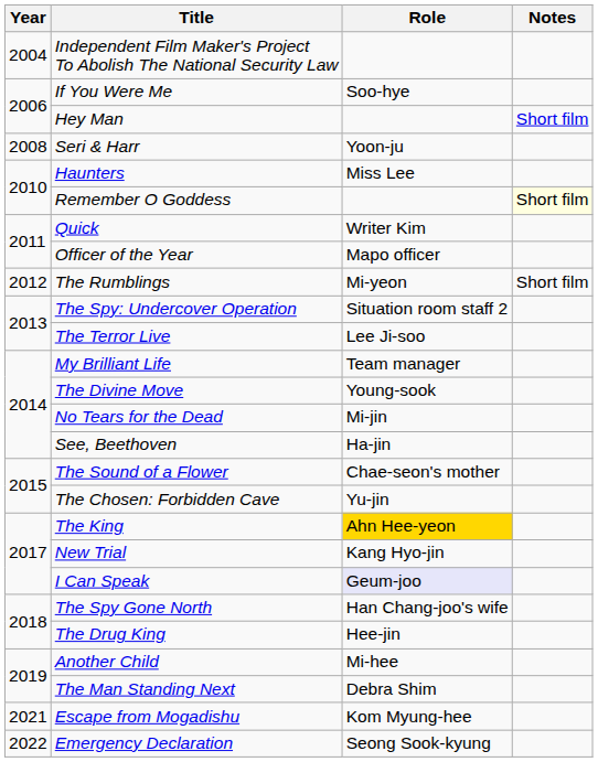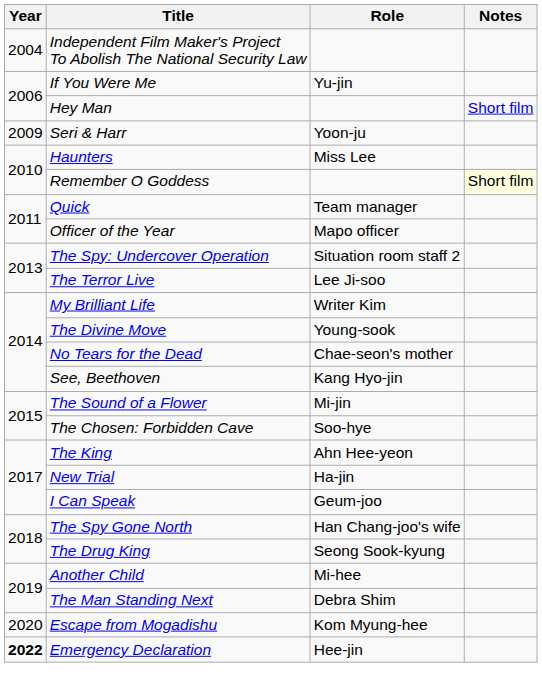 <table class="wikitable sortable">
 <tr>
 <th>Year</th>
 <th>Title</th>
 <th>Role</th>
 <th class="unsortable">Notes</th>
 </tr>
 <tr>
 <td rowspan=1>2004</td>
 <td><em>Independent Film Maker's Project<br>To Abolish The National Security Law</em></td>
 <td></td>
 <td></td>
 </tr>
 <tr>
 <td rowspan=2>2006</td>
 <td><em>If You Were Me</em></td>
-<td>Soo-hye</td>
+<td>Yu-jin</td>
 <td></td>
 </tr>
 <tr>
 <td><em>Hey Man </em></td>
 <td></td>
 <td><a href='#'>Short film</a></td>
 </tr>
 <tr>
-<td rowspan=1>2008</td>
+<td rowspan=1>2009</td>
 <td><em>Seri & Harr</em></td>
 <td>Yoon-ju</td>
 <td></td>
 </tr>
 <tr>
 <td rowspan=2>2010</td>
 <td><em><a href='#'>Haunters</a></em></td>
 <td>Miss Lee</td>
 <td></td>
 </tr>
 <tr>
 <td><em> Remember O Goddess</em></td>
 <td></td>
 <td style="background: lightyellow;">Short film</td>
 </tr>
 <tr>
 <td rowspan=2>2011</td>
 <td><em><a href='#'>Quick</a></em></td>
-<td>Writer Kim</td>
+<td>Team manager</td>
 <td></td>
 </tr>
 <tr>
 <td><em>Officer of the Year</em></td>
 <td>Mapo officer</td>
 <td></td>
-</tr>
-<tr>
-<td rowspan=1>2012</td>
-<td><em>The Rumblings</em></td>
-<td>Mi-yeon</td>
-<td>Short film</td>
 </tr>
 <tr>
 <td rowspan=2>2013</td>
 <td><em><a href='#'>The Spy: Undercover Operation</a></em></td>
 <td>Situation room staff 2</td>
 <td></td>
 </tr>
 <tr>
 <td><em><a href='#'>The Terror Live</a></em></td>
 <td>Lee Ji-soo</td>
 <td></td>
 </tr>
 <tr>
 <td rowspan=4>2014</td>
 <td><em><a href='#'>My Brilliant Life</a></em></td>
-<td>Team manager</td>
+<td>Writer Kim</td>
 <td></td>
 </tr>
 <tr>
 <td><em><a href='#'>The Divine Move</a></em></td>
 <td>Young-sook</td>
 <td></td>
 </tr>
 <tr>
 <td><em><a href='#'>No Tears for the Dead</a></em></td>
-<td>Mi-jin</td>
+<td>Chae-seon's mother</td>
 <td></td>
 </tr>
 <tr>
 <td><em>See, Beethoven</em></td>
-<td>Ha-jin</td>
+<td>Kang Hyo-jin</td>
 <td></td>
 </tr>
 <tr>
 <td rowspan=2>2015</td>
 <td><em><a href='#'>The Sound of a Flower</a></em></td>
-<td>Chae-seon's mother</td>
+<td>Mi-jin</td>
 <td></td>
 </tr>
 <tr>
 <td><em>The Chosen: Forbidden Cave</em></td>
-<td>Yu-jin</td>
+<td>Soo-hye</td>
 <td></td>
 </tr>
 <tr>
 <td rowspan=3>2017</td>
 <td><em><a href='#'>The King</a></em></td>
-<td style="background: gold;">Ahn Hee-yeon</td>
+<td>Ahn Hee-yeon</td>
 <td></td>
 </tr>
 <tr>
 <td><em><a href='#'>New Trial</a></em></td>
-<td>Kang Hyo-jin</td>
+<td>Ha-jin</td>
 <td></td>
 </tr>
 <tr>
 <td><em><a href='#'>I Can Speak</a></em></td>
-<td style="background: lavender;">Geum-joo</td>
+<td>Geum-joo</td>
 <td></td>
 </tr>
 <tr>
 <td rowspan=2>2018</td>
 <td><em><a href='#'>The Spy Gone North</a></em></td>
 <td>Han Chang-joo's wife</td>
 <td></td>
 </tr>
 <tr>
 <td><em><a href='#'>The Drug King</a></em></td>
-<td>Hee-jin</td>
+<td>Seong Sook-kyung</td>
 <td></td>
 </tr>
 <tr>
 <td rowspan="2">2019</td>
 <td><em><a href='#'>Another Child</a></em></td>
 <td>Mi-hee</td>
 <td></td>
 </tr>
 <tr>
 <td><em><a href='#'>The Man Standing Next</a></em></td>
 <td>Debra Shim</td>
 <td></td>
 </tr>
 <tr>
-<td rowspan="1">2021</td>
+<td rowspan="1">2020</td>
 <td><em><a href='#'>Escape from Mogadishu</a></em></td>
 <td>Kom Myung-hee</td>
 <td></td>
 </tr>
 <tr>
-<td>2022</td>
+<td><strong>2022</strong></td>
 <td><em><a href='#'>Emergency Declaration</a></em></td>
-<td>Seong Sook-kyung</td>
+<td>Hee-jin</td>
 <td> </td>
 </tr>
 </table>
